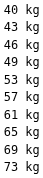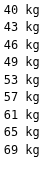 <table>
 <tr>
 <td>40 kg</td>
 <td></td>
 <td></td>
 <td></td>
 </tr>
 <tr>
 <td>43 kg</td>
 <td></td>
 <td></td>
 <td></td>
 </tr>
 <tr>
 <td rowspan=2>46 kg</td>
 <td rowspan=2></td>
 <td rowspan=2></td>
 <td></td>
 </tr>
 <tr>
 <td></td>
 </tr>
 <tr>
 <td rowspan=2>49 kg</td>
 <td rowspan=2></td>
 <td rowspan=2></td>
 <td></td>
 </tr>
 <tr>
 <td></td>
 </tr>
 <tr>
 <td rowspan=2>53 kg</td>
 <td rowspan=2></td>
 <td rowspan=2></td>
 <td></td>
 </tr>
 <tr>
 <td></td>
 </tr>
 <tr>
 <td rowspan=2>57 kg</td>
 <td rowspan=2></td>
 <td rowspan=2></td>
 <td></td>
 </tr>
 <tr>
 <td></td>
 </tr>
 <tr>
 <td>61 kg</td>
 <td></td>
 <td></td>
 <td></td>
 </tr>
 <tr>
 <td>65 kg</td>
 <td></td>
 <td></td>
 <td></td>
 </tr>
 <tr>
 <td>69 kg</td>
 <td></td>
 <td></td>
 <td></td>
 </tr>
-<tr>
-<td>73 kg</td>
-<td></td>
-<td></td>
-<td></td>
-</tr>
 </table>
